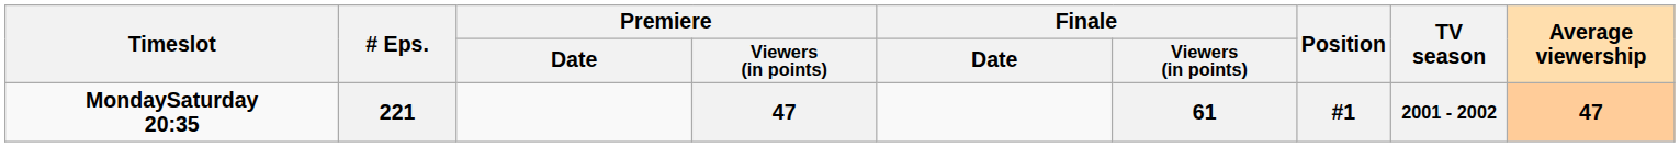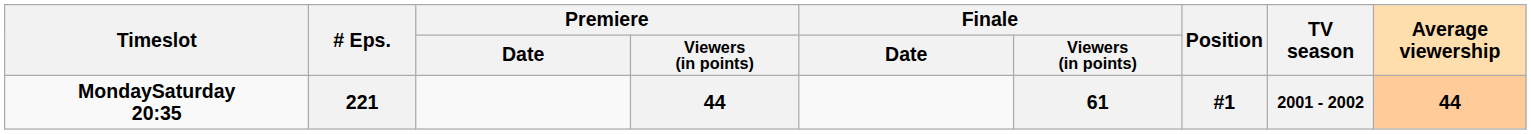 <table class="wikitable">
 <tr>
 <th style="width:20%;" rowspan="2">Timeslot</th>
 <th style="width:7%;" rowspan="2"># Eps.</th>
 <th colspan=2>Premiere</th>
 <th colspan=2>Finale</th>
 <th style="width:5%;" rowspan="2">Position</th>
 <th style="width:7%;" rowspan="2">TV season</th>
 <th style="width:10%; background:#ffdead;" rowspan="2">Average viewership</th>
 </tr>
 <tr>
 <th>Date</th>
 <th span style="width:11%; font-size:smaller; line-height:100%;">Viewers<br>(in points)</th>
 <th>Date</th>
 <th span style="width:11%; font-size:smaller; line-height:100%;">Viewers<br>(in points)</th>
 </tr>
 <tr>
 <td rowspan="1" style="text-align:center;"><strong>MondaySaturday<br>20:35</strong></td>
 <th>221</th>
 <td style="font-size:11px;line-height:110%"></td>
-<th>47</th>
+<th>44</th>
 <td style="font-size:11px;line-height:110%"></td>
 <th>61</th>
 <th>#1</th>
 <th style="font-size:smaller">2001 - 2002</th>
-<th style="background:#fc9;">47</th>
+<th style="background:#fc9;">44</th>
 </tr>
 </table>
